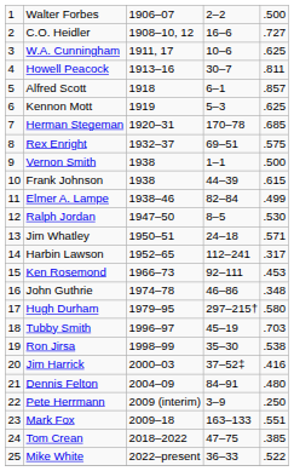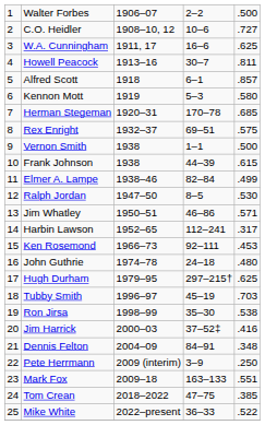 <table class="wikitable">
 <tr>
 <td>1</td>
 <td>Walter Forbes</td>
 <td>1906–07</td>
 <td>2–2</td>
 <td>.500</td>
 </tr>
 <tr>
 <td>2</td>
 <td>C.O. Heidler</td>
 <td>1908–10, 12</td>
-<td>16–6</td>
+<td>10–6</td>
 <td>.727</td>
 </tr>
 <tr>
 <td>3</td>
 <td><a href='#'>W.A. Cunningham</a></td>
 <td>1911, 17</td>
-<td>10–6</td>
+<td>16–6</td>
 <td>.625</td>
 </tr>
 <tr>
 <td>4</td>
 <td><a href='#'>Howell Peacock</a></td>
 <td>1913–16</td>
 <td>30–7</td>
 <td>.811</td>
 </tr>
 <tr>
 <td>5</td>
 <td>Alfred Scott</td>
 <td>1918</td>
 <td>6–1</td>
 <td>.857</td>
 </tr>
 <tr>
 <td>6</td>
 <td>Kennon Mott</td>
 <td>1919</td>
 <td>5–3</td>
-<td>.625</td>
+<td>.580</td>
 </tr>
 <tr>
 <td>7</td>
 <td><a href='#'>Herman Stegeman</a></td>
 <td>1920–31</td>
 <td>170–78</td>
 <td>.685</td>
 </tr>
 <tr>
 <td>8</td>
 <td><a href='#'>Rex Enright</a></td>
 <td>1932–37</td>
 <td>69–51</td>
 <td>.575</td>
 </tr>
 <tr>
 <td>9</td>
 <td><a href='#'>Vernon Smith</a></td>
 <td>1938</td>
 <td>1–1</td>
 <td>.500</td>
 </tr>
 <tr>
 <td>10</td>
 <td>Frank Johnson</td>
 <td>1938</td>
 <td>44–39</td>
 <td>.615</td>
 </tr>
 <tr>
 <td>11</td>
 <td><a href='#'>Elmer A. Lampe</a></td>
 <td>1938–46</td>
 <td>82–84</td>
 <td>.499</td>
 </tr>
 <tr>
 <td>12</td>
 <td><a href='#'>Ralph Jordan</a></td>
 <td>1947–50</td>
 <td>8–5</td>
 <td>.530</td>
 </tr>
 <tr>
 <td>13</td>
 <td>Jim Whatley</td>
 <td>1950–51</td>
-<td>24–18</td>
+<td>46–86</td>
 <td>.571</td>
 </tr>
 <tr>
 <td>14</td>
 <td>Harbin Lawson</td>
 <td>1952–65</td>
 <td>112–241</td>
 <td>.317</td>
 </tr>
 <tr>
 <td>15</td>
 <td><a href='#'>Ken Rosemond</a></td>
 <td>1966–73</td>
 <td>92–111</td>
 <td>.453</td>
 </tr>
 <tr>
 <td>16</td>
 <td>John Guthrie</td>
 <td>1974–78</td>
-<td>46–86</td>
-<td>.348</td>
+<td>24–18</td>
+<td>.480</td>
 </tr>
 <tr>
 <td>17</td>
 <td><a href='#'>Hugh Durham</a></td>
 <td>1979–95</td>
 <td>297–215†</td>
-<td>.580</td>
+<td>.625</td>
 </tr>
 <tr>
 <td>18</td>
 <td><a href='#'>Tubby Smith</a></td>
 <td>1996–97</td>
 <td>45–19</td>
 <td>.703</td>
 </tr>
 <tr>
 <td>19</td>
 <td><a href='#'>Ron Jirsa</a></td>
 <td>1998–99</td>
 <td>35–30</td>
 <td>.538</td>
 </tr>
 <tr>
 <td>20</td>
 <td><a href='#'>Jim Harrick</a></td>
 <td>2000–03</td>
 <td>37–52‡</td>
 <td>.416</td>
 </tr>
 <tr>
 <td>21</td>
 <td><a href='#'>Dennis Felton</a></td>
 <td>2004–09</td>
 <td>84–91</td>
-<td>.480</td>
+<td>.348</td>
 </tr>
 <tr>
 <td>22</td>
 <td><a href='#'>Pete Herrmann</a></td>
 <td>2009 (interim)</td>
 <td>3–9</td>
 <td>.250</td>
 </tr>
 <tr>
 <td>23</td>
 <td><a href='#'>Mark Fox</a></td>
 <td>2009–18</td>
 <td>163–133</td>
 <td>.551</td>
 </tr>
 <tr>
 <td>24</td>
 <td><a href='#'>Tom Crean</a></td>
 <td>2018–2022</td>
 <td>47–75</td>
 <td>.385</td>
 </tr>
 <tr>
 <td>25</td>
 <td><a href='#'>Mike White</a></td>
 <td>2022–present</td>
 <td>36–33</td>
 <td>.522</td>
 </tr>
 <tr>
 </tr>
 </table>
